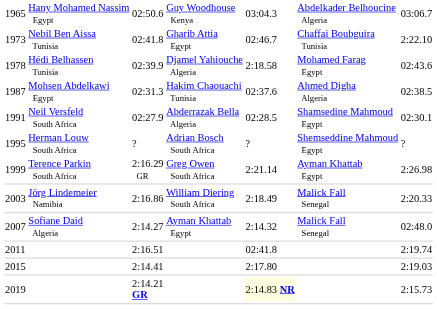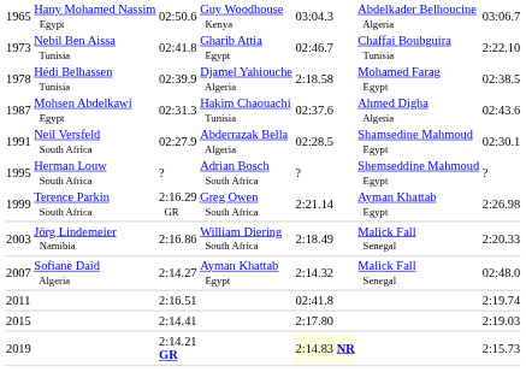 <table>
 <tr>
 <td>1965</td>
 <td><a href='#'>Hany Mohamed Nassim</a> <small><br>    Egypt </small></td>
 <td>02:50.6</td>
 <td><a href='#'>Guy Woodhouse</a> <small><br>    Kenya </small></td>
 <td>03:04.3</td>
 <td><a href='#'>Abdelkader Belhoucine</a> <small><br>    Algeria </small></td>
 <td>03:06.7</td>
 </tr>
 <tr>
 <td>1973</td>
 <td><a href='#'>Nebil Ben Aissa</a> <small><br>    Tunisia </small></td>
 <td>02:41.8</td>
 <td><a href='#'>Gharib Attia</a> <small><br>    Egypt </small></td>
 <td>02:46.7</td>
 <td><a href='#'>Chaffai Boubguira</a> <small><br>    Tunisia </small></td>
 <td>2:22.10</td>
 </tr>
 <tr>
 <td>1978</td>
 <td><a href='#'>Hédi Belhassen</a> <small><br>    Tunisia </small></td>
 <td>02:39.9</td>
 <td><a href='#'>Djamel Yahiouche</a> <small><br>    Algeria </small></td>
 <td>2:18.58</td>
 <td><a href='#'>Mohamed Farag</a> <small><br>    Egypt </small></td>
-<td>02:43.6</td>
+<td>02:38.5</td>
 </tr>
 <tr>
 <td>1987</td>
 <td><a href='#'>Mohsen Abdelkawi</a> <small><br>    Egypt </small></td>
 <td>02:31.3</td>
 <td><a href='#'>Hakim Chaouachi</a> <small><br>    Tunisia </small></td>
 <td>02:37.6</td>
 <td><a href='#'>Ahmed Digha</a> <small><br>    Algeria </small></td>
-<td>02:38.5</td>
+<td>02:43.6</td>
 </tr>
 <tr>
 <td>1991</td>
 <td><a href='#'>Neil Versfeld</a> <small><br>    South Africa </small></td>
 <td>02:27.9</td>
 <td><a href='#'>Abderrazak Bella</a> <small><br>    Algeria </small></td>
 <td>02:28.5</td>
 <td><a href='#'>Shamsedine Mahmoud</a> <small><br>    Egypt </small></td>
 <td>02:30.1</td>
 </tr>
 <tr>
 <td>1995</td>
 <td><a href='#'>Herman Louw</a> <small><br>    South Africa </small></td>
 <td>?</td>
 <td><a href='#'>Adrian Bosch</a> <small><br>    South Africa </small></td>
 <td>?</td>
 <td><a href='#'>Shemseddine Mahmoud</a> <small><br>    Egypt </small></td>
 <td>?</td>
 </tr>
 <tr>
 <td>1999</td>
 <td><a href='#'>Terence Parkin</a> <small><br>    South Africa </small></td>
 <td>2:16.29 <small><br>   GR</small></td>
 <td><a href='#'>Greg Owen</a> <small><br>    South Africa </small></td>
 <td>2:21.14</td>
 <td><a href='#'>Ayman Khattab</a> <small><br>    Egypt </small></td>
 <td>2:26.98</td>
 </tr>
 <tr bgcolor=#DDDDDD>
 <td colspan=7></td>
 </tr>
 <tr>
 <td>2003</td>
 <td><a href='#'>Jörg Lindemeier</a> <small><br>    Namibia </small></td>
 <td>2:16.86</td>
 <td><a href='#'>William Diering</a> <small><br>   South Africa</small></td>
 <td>2:18.49</td>
 <td><a href='#'>Malick Fall</a> <small><br>    Senegal </small></td>
 <td>2:20.33</td>
 </tr>
 <tr bgcolor=#DDDDDD>
 <td colspan=7></td>
 </tr>
 <tr>
 <td>2007</td>
 <td><a href='#'>Sofiane Daid</a> <small><br>   Algeria</small></td>
 <td>2:14.27</td>
 <td><a href='#'>Ayman Khattab</a> <small><br>    Egypt </small></td>
 <td>2:14.32</td>
 <td><a href='#'>Malick Fall</a> <small><br>   Senegal</small></td>
 <td>02:48.0</td>
 </tr>
 <tr bgcolor=#DDDDDD>
 <td colspan=7></td>
 </tr>
 <tr>
 <td>2011</td>
 <td></td>
 <td>2:16.51</td>
 <td></td>
 <td>02:41.8</td>
 <td></td>
 <td>2:19.74</td>
 </tr>
 <tr bgcolor=#DDDDDD>
 <td colspan=7></td>
 </tr>
 <tr>
 <td>2015<br></td>
 <td></td>
 <td>2:14.41</td>
 <td></td>
 <td>2:17.80</td>
 <td></td>
 <td>2:19.03</td>
 </tr>
 <tr bgcolor=#DDDDDD>
 <td colspan=7></td>
 </tr>
 <tr>
 <td>2019<br></td>
 <td></td>
 <td>2:14.21<br><strong><a href='#'>GR</a></strong></td>
 <td></td>
 <td style="background: lightyellow;">2:14.83 <strong><a href='#'>NR</a></strong></td>
 <td></td>
 <td>2:15.73</td>
 </tr>
 <tr bgcolor=#DDDDDD>
 <td colspan=7></td>
 </tr>
 </table>
